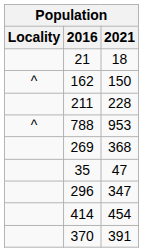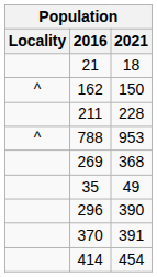 <table class="wikitable" style="text-align:center;">
 <tr>
 <th colspan="3" style="text-align:center;  font-weight:bold">Population</th>
 </tr>
 <tr>
 <th style="text-align:center; background:  font-weight:bold">Locality</th>
 <th style="text-align:center; background:  font-weight:bold"><strong>2016</strong></th>
 <th style="text-align:center; background:  font-weight:bold"><strong>2021</strong></th>
 </tr>
 <tr>
 <td></td>
 <td>21</td>
 <td>18</td>
 </tr>
 <tr>
 <td>^</td>
 <td>162</td>
 <td>150</td>
 </tr>
 <tr>
 <td></td>
 <td>211</td>
 <td>228</td>
 </tr>
 <tr>
 <td>^</td>
 <td>788</td>
 <td>953</td>
 </tr>
 <tr>
 <td></td>
 <td>269</td>
 <td>368</td>
 </tr>
 <tr>
 <td></td>
 <td>35</td>
-<td>47</td>
+<td>49</td>
 </tr>
 <tr>
 <td></td>
 <td>296</td>
-<td>347</td>
+<td>390</td>
+</tr>
+<tr>
+<td></td>
+<td>370</td>
+<td>391</td>
 </tr>
 <tr>
 <td></td>
 <td>414</td>
 <td>454</td>
 </tr>
-<tr>
-<td></td>
-<td>370</td>
-<td>391</td>
-</tr>
 </table>
